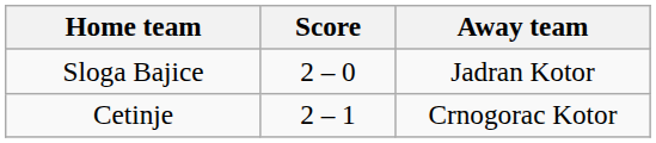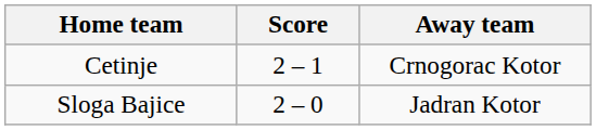 <table class="wikitable" style="text-align: center">
 <tr>
 <th width=140>Home team</th>
 <th width=70>Score</th>
 <th width=140>Away team</th>
 </tr>
 <tr>
+<td>Cetinje</td>
+<td>2 – 1</td>
+<td>Crnogorac Kotor</td>
+</tr>
+<tr>
 <td>Sloga Bajice</td>
 <td>2 – 0</td>
 <td>Jadran Kotor</td>
 </tr>
-<tr>
-<td>Cetinje</td>
-<td>2 – 1</td>
-<td>Crnogorac Kotor</td>
-</tr>
 </table>
